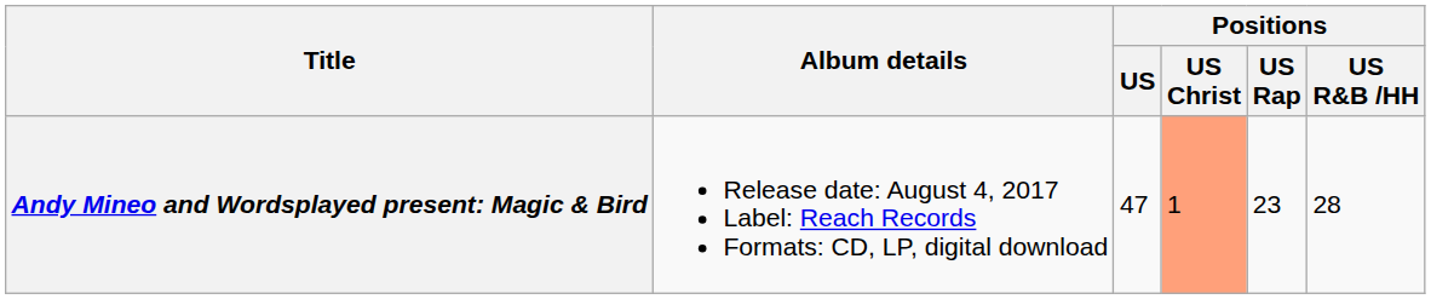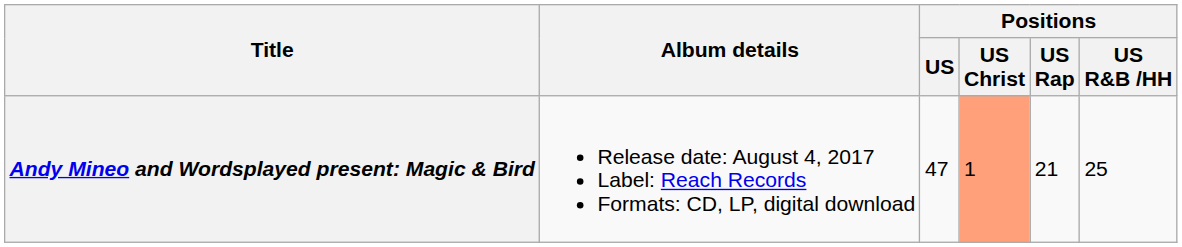 <table class="wikitable">
 <tr>
 <th rowspan="2">Title</th>
 <th rowspan="2">Album details</th>
 <th colspan="4">Positions</th>
 </tr>
 <tr>
 <th>US</th>
 <th>US<br>Christ</th>
 <th>US<br>Rap</th>
 <th>US<br>R&B /HH</th>
 </tr>
 <tr>
 <th><em><a href='#'>Andy Mineo</a> and Wordsplayed present: Magic & Bird</em></th>
 <td><br><ul><li>Release date: August 4, 2017</li><li>Label: <a href='#'>Reach Records</a></li><li>Formats: CD, LP, digital download</li></ul></td>
 <td>47</td>
 <td style="background: lightsalmon;">1</td>
-<td>23</td>
-<td>28</td>
+<td>21</td>
+<td>25</td>
 </tr>
 </table>
